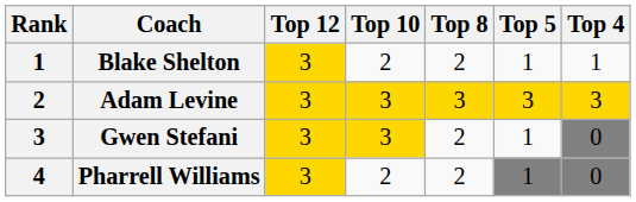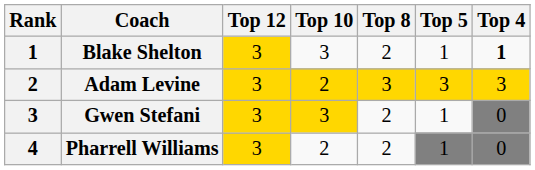 <table class="wikitable" style="text-align:center">
 <tr>
 <th>Rank</th>
 <th>Coach</th>
 <th>Top 12</th>
 <th>Top 10</th>
 <th>Top 8</th>
 <th>Top 5</th>
 <th>Top 4</th>
 </tr>
 <tr>
 <th>1</th>
 <th>Blake Shelton</th>
 <td style="background:gold">3</td>
-<td>2</td>
+<td>3</td>
 <td>2</td>
 <td>1</td>
-<td>1</td>
+<td><strong>1</strong></td>
 </tr>
 <tr>
 <th>2</th>
 <th>Adam Levine</th>
 <td style="background:gold">3</td>
-<td style="background:gold">3</td>
+<td style="background:gold">2</td>
 <td style="background:gold">3</td>
 <td style="background:gold">3</td>
 <td style="background:gold">3</td>
 </tr>
 <tr>
 <th>3</th>
 <th>Gwen Stefani</th>
 <td style="background:gold">3</td>
 <td style="background:gold">3</td>
 <td>2</td>
 <td>1</td>
 <td style="background:grey">0</td>
 </tr>
 <tr>
 <th>4</th>
 <th>Pharrell Williams</th>
 <td style="background:gold">3</td>
 <td>2</td>
 <td>2</td>
 <td style="background:grey">1</td>
 <td style="background:grey">0</td>
 </tr>
 </table>
